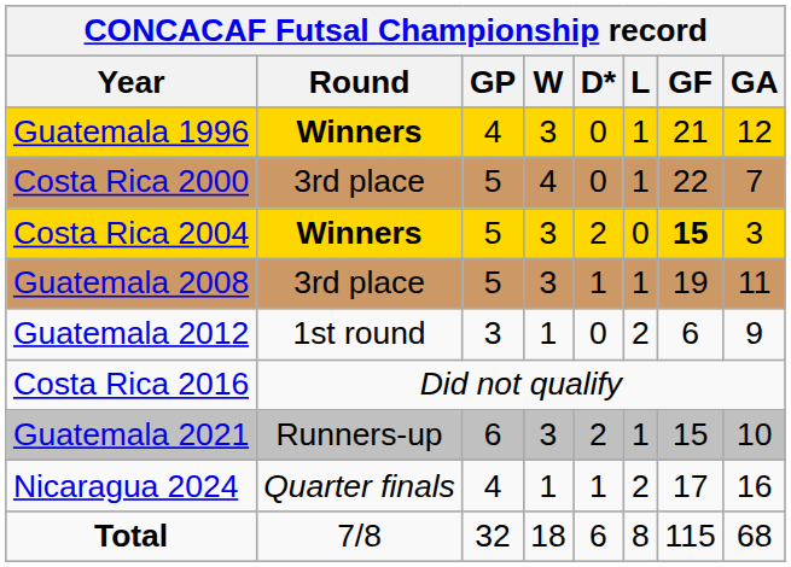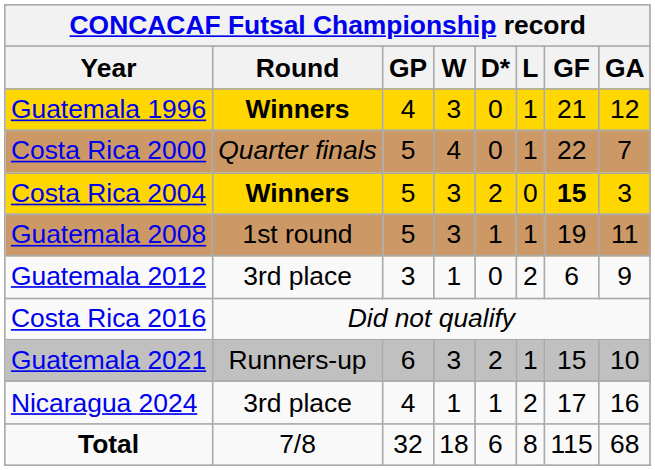 <table class="wikitable" style="text-align: center;">
 <tr>
 <th colspan=9><a href='#'>CONCACAF Futsal Championship</a> record</th>
 </tr>
 <tr>
 <th>Year</th>
 <th>Round</th>
 <th>GP</th>
 <th>W</th>
 <th>D*</th>
 <th>L</th>
 <th>GF</th>
 <th>GA</th>
 </tr>
 <tr bgcolor=gold>
 <td align=left> <a href='#'>Guatemala 1996</a></td>
 <td><strong>Winners</strong></td>
 <td>4</td>
 <td>3</td>
 <td>0</td>
 <td>1</td>
 <td>21</td>
 <td>12</td>
 </tr>
 <tr bgcolor="#cc9966">
 <td align=left> <a href='#'>Costa Rica 2000</a></td>
-<td>3rd place</td>
+<td><em>Quarter finals</em></td>
 <td>5</td>
 <td>4</td>
 <td>0</td>
 <td>1</td>
 <td>22</td>
 <td>7</td>
 </tr>
 <tr bgcolor=gold>
 <td align=left> <a href='#'>Costa Rica 2004</a></td>
 <td><strong>Winners</strong></td>
 <td>5</td>
 <td>3</td>
 <td>2</td>
 <td>0</td>
 <td><strong>15</strong></td>
 <td>3</td>
 </tr>
 <tr bgcolor="#cc9966">
 <td align=left> <a href='#'>Guatemala 2008</a></td>
-<td>3rd place</td>
+<td>1st round</td>
 <td>5</td>
 <td>3</td>
 <td>1</td>
 <td>1</td>
 <td>19</td>
 <td>11</td>
 </tr>
 <tr>
 <td align=left> <a href='#'>Guatemala 2012</a></td>
-<td>1st round</td>
+<td>3rd place</td>
 <td>3</td>
 <td>1</td>
 <td>0</td>
 <td>2</td>
 <td>6</td>
 <td>9</td>
 </tr>
 <tr>
 <td align=left> <a href='#'>Costa Rica 2016</a></td>
 <td colspan=8 rowspan=1><em>Did not qualify</em></td>
 </tr>
 <tr bgcolor=silver>
 <td align=left> <a href='#'>Guatemala 2021</a></td>
 <td>Runners-up</td>
 <td>6</td>
 <td>3</td>
 <td>2</td>
 <td>1</td>
 <td>15</td>
 <td>10</td>
 </tr>
 <tr>
 <td align=left> <a href='#'>Nicaragua 2024</a></td>
-<td><em>Quarter finals</em></td>
+<td>3rd place</td>
 <td>4</td>
 <td>1</td>
 <td>1</td>
 <td>2</td>
 <td>17</td>
 <td>16</td>
 </tr>
 <tr>
 <td><strong>Total</strong></td>
 <td>7/8</td>
 <td>32</td>
 <td>18</td>
 <td>6</td>
 <td>8</td>
 <td>115</td>
 <td>68</td>
 </tr>
 </table>
